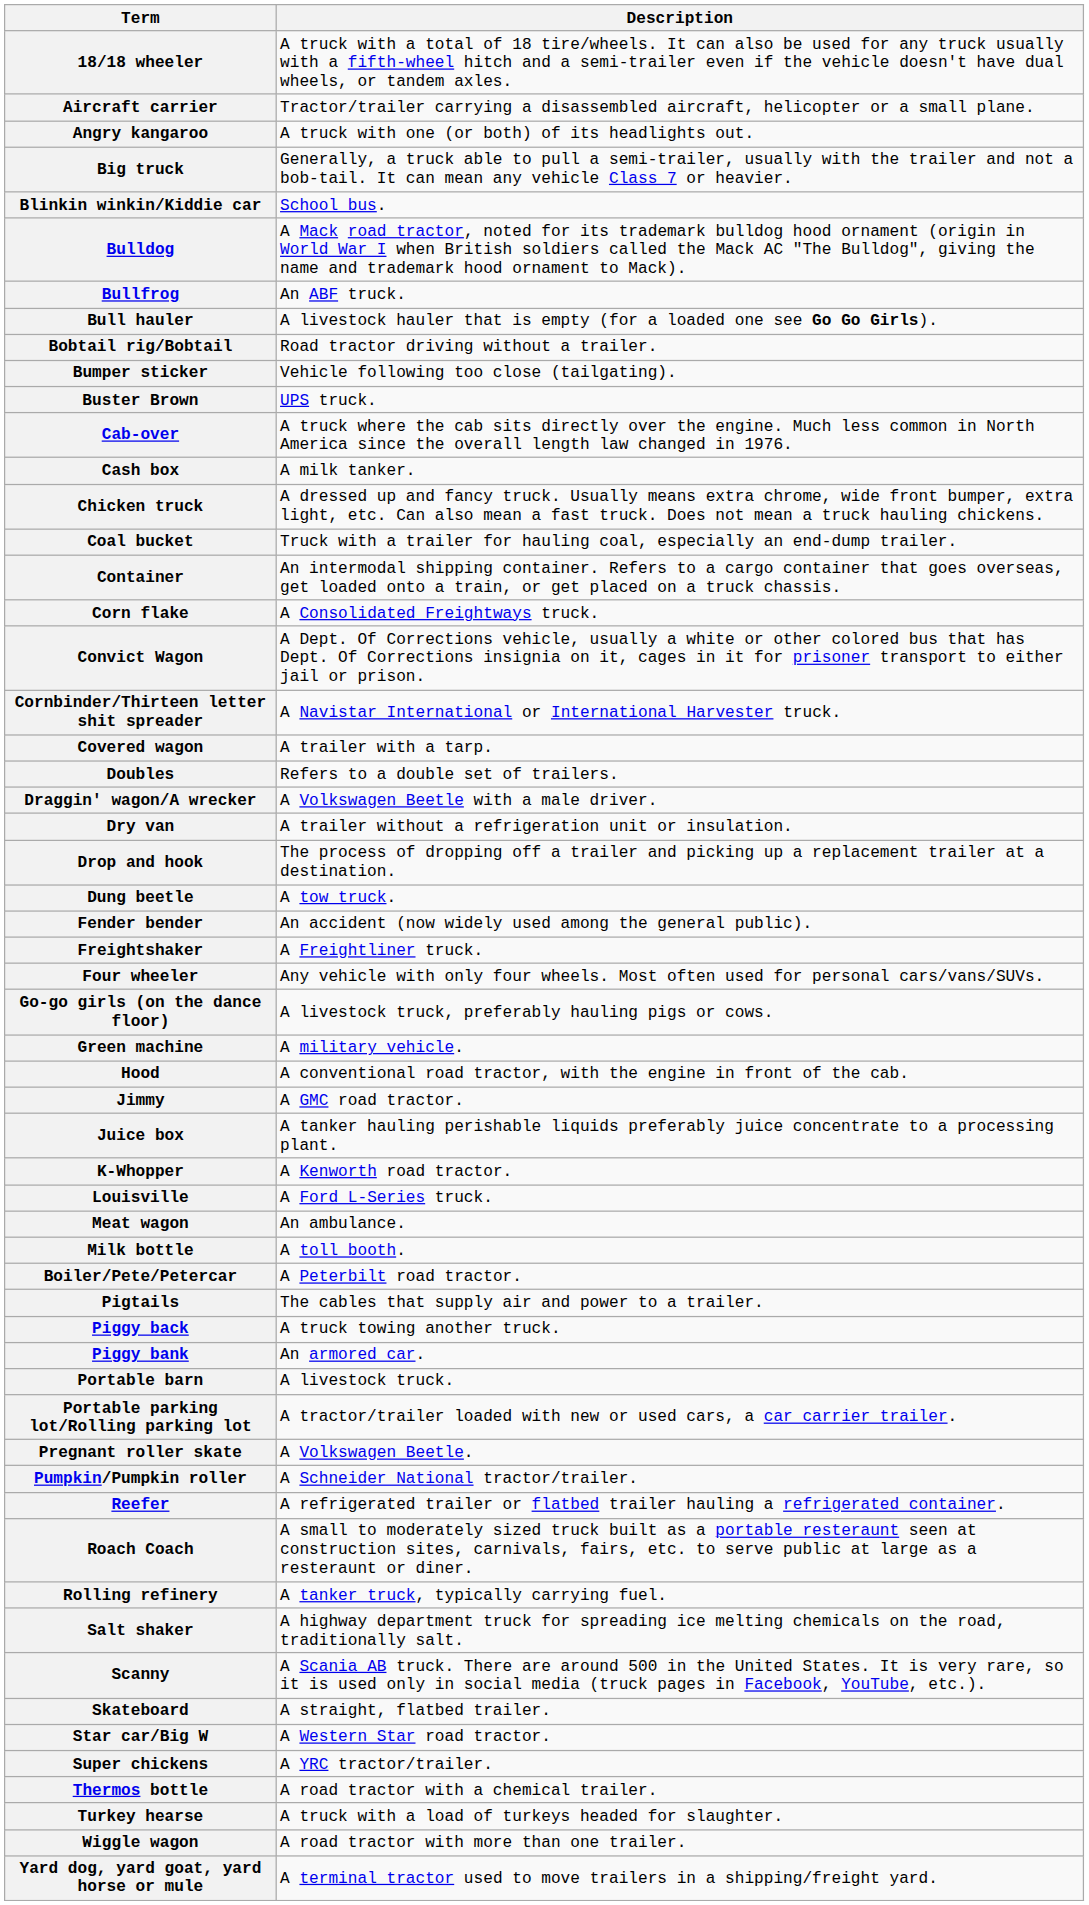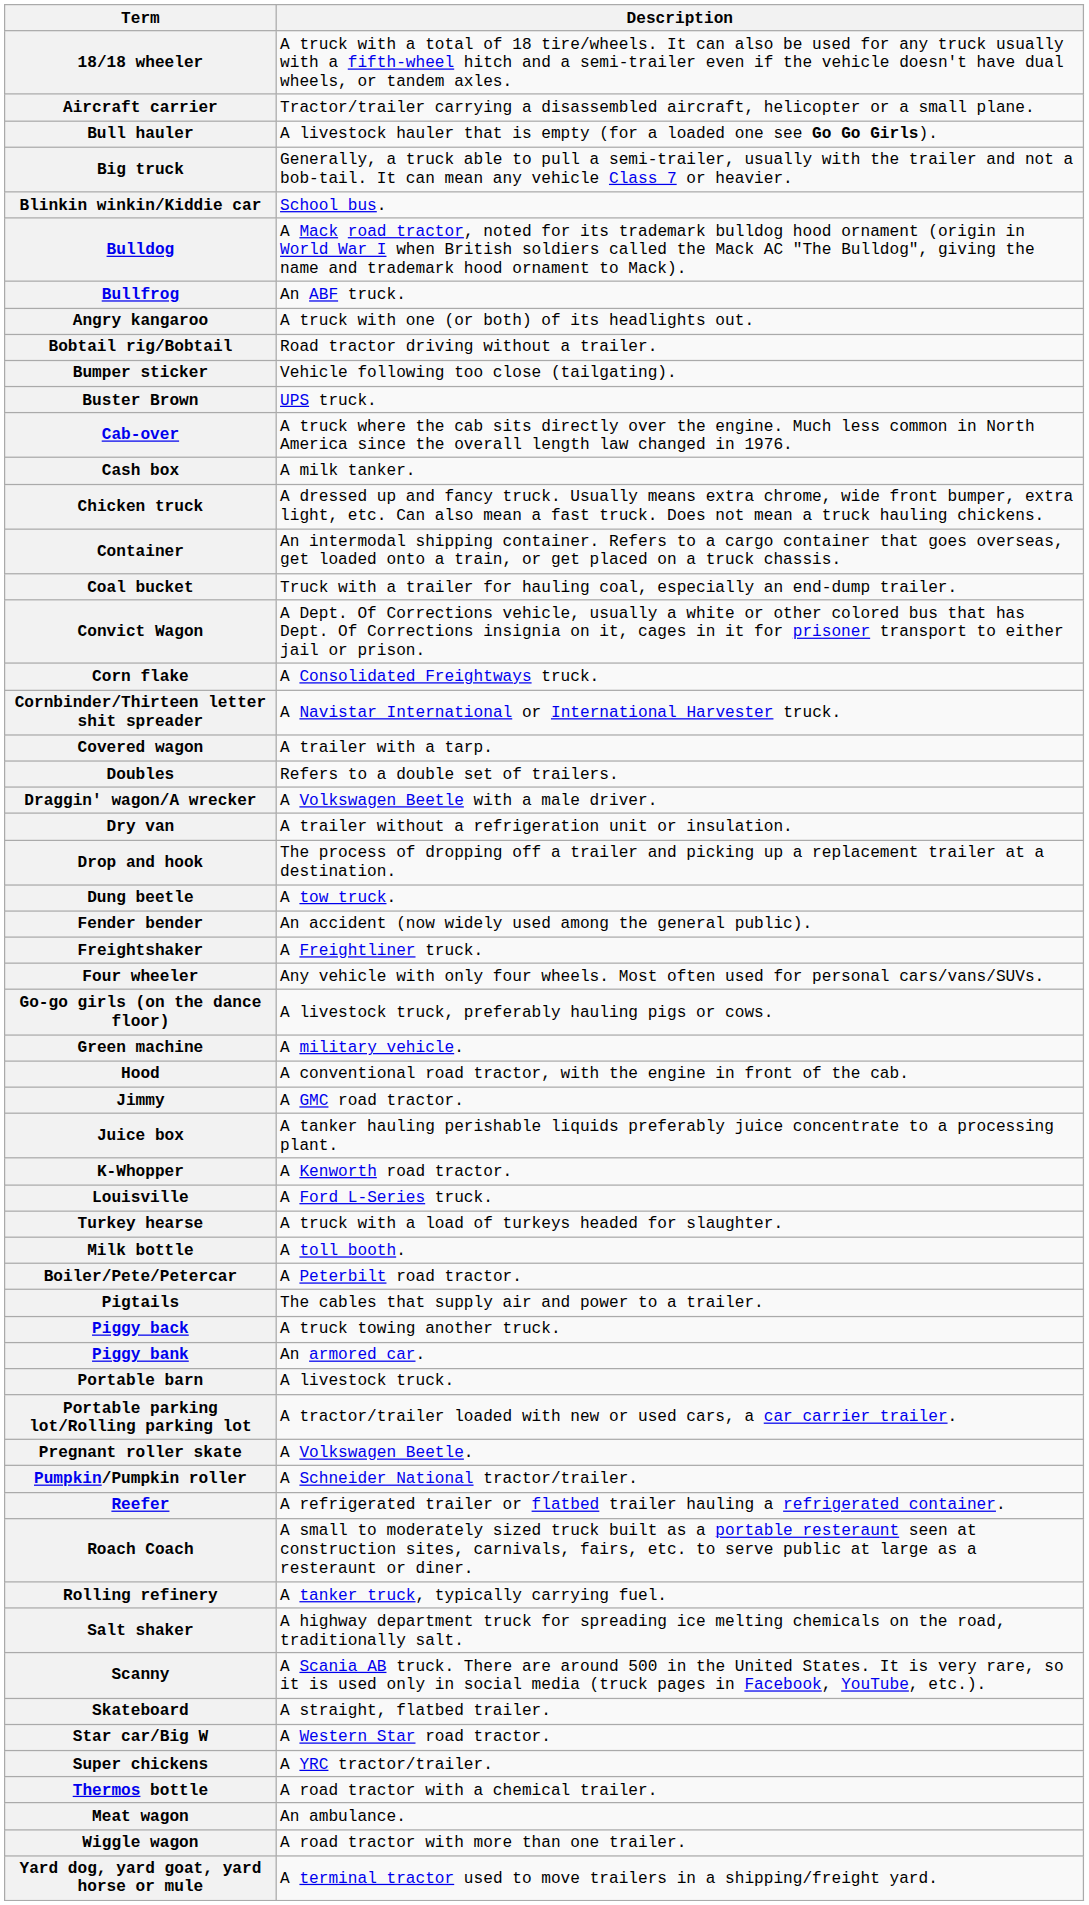 <table class="wikitable sortable">
 <tr>
 <th>Term</th>
 <th>Description</th>
 </tr>
 <tr>
 <th>18/18 wheeler</th>
 <td>A truck with a total of 18 tire/wheels.  It can also be used for any truck usually with a <a href='#'>fifth-wheel</a> hitch and a semi-trailer even if the vehicle doesn't have dual wheels, or tandem axles.</td>
 </tr>
 <tr>
 <th>Aircraft carrier</th>
 <td>Tractor/trailer carrying a disassembled aircraft, helicopter or a small plane.</td>
 </tr>
 <tr>
-<th>Angry kangaroo</th>
-<td>A truck with one (or both) of its headlights out.</td>
+<th>Bull hauler</th>
+<td>A livestock hauler that is empty (for a loaded one see <strong>Go Go Girls</strong>).</td>
 </tr>
 <tr>
 <th>Big truck</th>
 <td>Generally, a truck able to pull a semi-trailer, usually with the trailer and not a bob-tail. It can mean any vehicle <a href='#'>Class 7</a> or heavier.</td>
 </tr>
 <tr>
 <th>Blinkin winkin/Kiddie car</th>
 <td><a href='#'>School bus</a>.</td>
 </tr>
 <tr>
 <th><a href='#'>Bulldog</a></th>
 <td>A <a href='#'>Mack</a> <a href='#'>road tractor</a>, noted for its trademark bulldog hood ornament (origin in <a href='#'>World War I</a> when British soldiers called the Mack AC "The Bulldog", giving the name and trademark hood ornament to Mack).</td>
 </tr>
 <tr>
 <th><a href='#'>Bullfrog</a></th>
 <td>An <a href='#'>ABF</a> truck.</td>
 </tr>
 <tr>
-<th>Bull hauler</th>
-<td>A livestock hauler that is empty (for a loaded one see <strong>Go Go Girls</strong>).</td>
+<th>Angry kangaroo</th>
+<td>A truck with one (or both) of its headlights out.</td>
 </tr>
 <tr>
 <th>Bobtail rig/Bobtail</th>
 <td>Road tractor driving without a trailer.</td>
 </tr>
 <tr>
 <th>Bumper sticker</th>
 <td>Vehicle following too close (tailgating).</td>
 </tr>
 <tr>
 <th>Buster Brown</th>
 <td><a href='#'>UPS</a> truck.</td>
 </tr>
 <tr>
 <th><a href='#'>Cab-over</a></th>
 <td>A truck where the cab sits directly over the engine. Much less common in North America since the overall length law changed in 1976.</td>
 </tr>
 <tr>
 <th>Cash box</th>
 <td>A milk tanker.</td>
 </tr>
 <tr>
 <th>Chicken truck</th>
 <td>A dressed up and fancy truck. Usually means extra chrome, wide front bumper, extra light, etc. Can also mean a fast truck. Does not mean a truck hauling chickens.</td>
 </tr>
 <tr>
+<th>Container</th>
+<td>An intermodal shipping container. Refers to a cargo container that goes overseas, get loaded onto a train, or get placed on a truck chassis.</td>
+</tr>
+<tr>
 <th>Coal bucket</th>
 <td>Truck with a trailer for hauling coal, especially an end-dump trailer.</td>
 </tr>
 <tr>
-<th>Container</th>
-<td>An intermodal shipping container. Refers to a cargo container that goes overseas, get loaded onto a train, or get placed on a truck chassis.</td>
+<th>Convict Wagon</th>
+<td>A Dept. Of Corrections vehicle, usually a white or other colored bus that has Dept. Of Corrections insignia on it, cages in it for <a href='#'>prisoner</a> transport to either jail or prison.</td>
 </tr>
 <tr>
 <th>Corn flake</th>
 <td>A <a href='#'>Consolidated Freightways</a> truck.</td>
-</tr>
-<tr>
-<th>Convict Wagon</th>
-<td>A Dept. Of Corrections vehicle, usually a white or other colored bus that has Dept. Of Corrections insignia on it, cages in it for <a href='#'>prisoner</a> transport to either jail or prison.</td>
 </tr>
 <tr>
 <th>Cornbinder/Thirteen letter shit spreader</th>
 <td>A <a href='#'>Navistar International</a> or <a href='#'>International Harvester</a> truck.</td>
 </tr>
 <tr>
 <th>Covered wagon</th>
 <td>A trailer with a tarp.</td>
 </tr>
 <tr>
 <th>Doubles</th>
 <td>Refers to a double set of trailers.</td>
 </tr>
 <tr>
 <th>Draggin' wagon/A wrecker</th>
 <td>A <a href='#'>Volkswagen Beetle</a> with a male driver.</td>
 </tr>
 <tr>
 <th>Dry van</th>
 <td>A trailer without a refrigeration unit or insulation.</td>
 </tr>
 <tr>
 <th>Drop and hook</th>
 <td>The process of dropping off a trailer and picking up a replacement trailer at a destination.</td>
 </tr>
 <tr>
 <th>Dung beetle</th>
 <td>A <a href='#'>tow truck</a>.</td>
 </tr>
 <tr>
 <th>Fender bender</th>
 <td>An accident (now widely used among the general public).</td>
 </tr>
 <tr>
 <th>Freightshaker</th>
 <td>A <a href='#'>Freightliner</a> truck.</td>
 </tr>
 <tr>
 <th>Four wheeler</th>
 <td>Any vehicle with only four wheels. Most often used for personal cars/vans/SUVs.</td>
 </tr>
 <tr>
 <th>Go-go girls (on the dance floor)</th>
 <td>A livestock truck, preferably hauling pigs or cows.</td>
 </tr>
 <tr>
 <th>Green machine</th>
 <td>A <a href='#'>military vehicle</a>.</td>
 </tr>
 <tr>
 <th>Hood</th>
 <td>A conventional road tractor, with the engine in front of the cab.</td>
 </tr>
 <tr>
 <th>Jimmy</th>
 <td>A <a href='#'>GMC</a> road tractor.</td>
 </tr>
 <tr>
 <th>Juice box</th>
 <td>A tanker hauling perishable liquids preferably juice concentrate to a processing plant.</td>
 </tr>
 <tr>
 <th>K-Whopper</th>
 <td>A <a href='#'>Kenworth</a> road tractor.</td>
 </tr>
 <tr>
 <th>Louisville</th>
 <td>A <a href='#'>Ford L-Series</a> truck.</td>
 </tr>
 <tr>
-<th>Meat wagon</th>
-<td>An ambulance.</td>
+<th>Turkey hearse</th>
+<td>A truck with a load of turkeys headed for slaughter.</td>
 </tr>
 <tr>
 <th>Milk bottle</th>
 <td>A <a href='#'>toll booth</a>.</td>
 </tr>
 <tr>
 <th>Boiler/Pete/Petercar</th>
 <td>A <a href='#'>Peterbilt</a> road tractor.</td>
 </tr>
 <tr>
 <th>Pigtails</th>
 <td>The cables that supply air and power to a trailer.</td>
 </tr>
 <tr>
 <th><a href='#'>Piggy back</a></th>
 <td>A truck towing another truck.</td>
 </tr>
 <tr>
 <th><a href='#'>Piggy bank</a></th>
 <td>An <a href='#'>armored car</a>.</td>
 </tr>
 <tr>
 <th>Portable barn</th>
 <td>A livestock truck.</td>
 </tr>
 <tr>
 <th>Portable parking lot/Rolling parking lot</th>
 <td>A tractor/trailer loaded with new or used cars, a <a href='#'>car carrier trailer</a>.</td>
 </tr>
 <tr>
 <th>Pregnant roller skate</th>
 <td>A <a href='#'>Volkswagen Beetle</a>.</td>
 </tr>
 <tr>
 <th><a href='#'>Pumpkin</a>/Pumpkin roller</th>
 <td>A <a href='#'>Schneider National</a> tractor/trailer.</td>
 </tr>
 <tr>
 <th><a href='#'>Reefer</a></th>
 <td>A refrigerated trailer or <a href='#'>flatbed</a> trailer hauling a <a href='#'>refrigerated container</a>.</td>
 </tr>
 <tr>
 <th>Roach Coach</th>
 <td>A small to moderately sized truck built as a <a href='#'>portable resteraunt</a> seen at construction sites, carnivals, fairs, etc.  to serve public at large as a resteraunt or diner.</td>
 </tr>
 <tr>
 <th>Rolling refinery</th>
 <td>A <a href='#'>tanker truck</a>, typically carrying fuel.</td>
 </tr>
 <tr>
 <th>Salt shaker</th>
 <td>A highway department truck for spreading ice melting chemicals on the road, traditionally salt.</td>
 </tr>
 <tr>
 <th>Scanny</th>
 <td>A <a href='#'>Scania AB</a> truck. There are around 500 in the United States. It is very rare, so it is used only in social media (truck pages in <a href='#'>Facebook</a>, <a href='#'>YouTube</a>, etc.).</td>
 </tr>
 <tr>
 <th>Skateboard</th>
 <td>A straight, flatbed trailer.</td>
 </tr>
 <tr>
 <th>Star car/Big W</th>
 <td>A <a href='#'>Western Star</a> road tractor.</td>
 </tr>
 <tr>
 <th>Super chickens</th>
 <td>A <a href='#'>YRC</a> tractor/trailer.</td>
 </tr>
 <tr>
 <th><a href='#'>Thermos</a> bottle</th>
 <td>A road tractor with a chemical trailer.</td>
 </tr>
 <tr>
-<th>Turkey hearse</th>
-<td>A truck with a load of turkeys headed for slaughter.</td>
+<th>Meat wagon</th>
+<td>An ambulance.</td>
 </tr>
 <tr>
 <th>Wiggle wagon</th>
 <td>A road tractor with more than one trailer.</td>
 </tr>
 <tr>
 <th>Yard dog, yard goat, yard horse or mule</th>
 <td>A <a href='#'>terminal tractor</a> used to move trailers in a shipping/freight yard.</td>
 </tr>
 <tr>
 </tr>
 </table>
